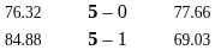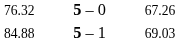 <table style="text-align:center">
 <tr>
 <th width=223></th>
 <th width=100></th>
 <th width=223></th>
 </tr>
 <tr>
 <td align=right><small><span>76.32</span></small> <strong></strong></td>
 <td><strong>5</strong> – 0</td>
-<td align=left> <small><span>77.66</span></small></td>
+<td align=left> <small><span>67.26</span></small></td>
 </tr>
 <tr>
 <td align=right><small><span>84.88</span></small> <strong></strong></td>
 <td><strong>5</strong> – 1</td>
 <td align=left> <small><span>69.03</span></small></td>
 </tr>
 </table>
